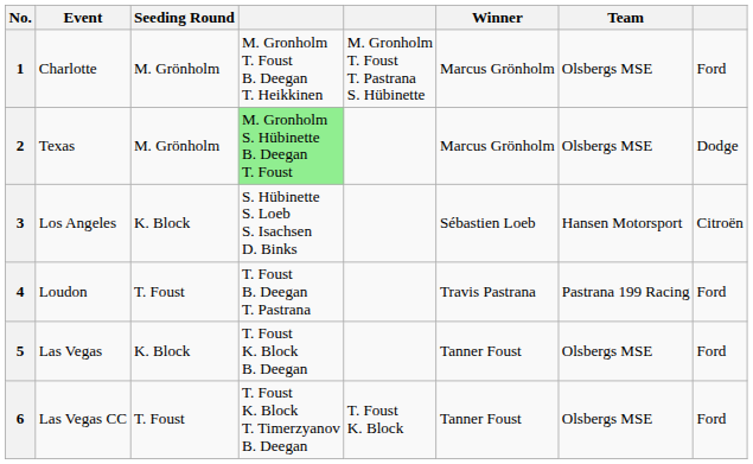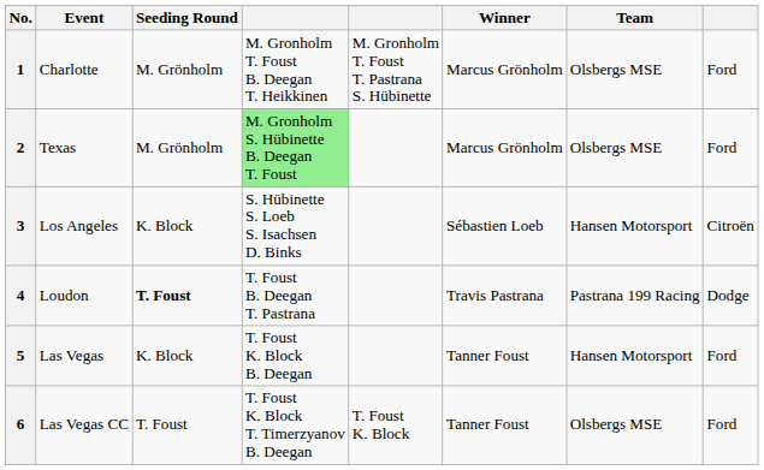 <table class="wikitable">
 <tr>
 <th>No.</th>
 <th>Event</th>
 <th>Seeding Round</th>
 <th></th>
 <th></th>
 <th>Winner</th>
 <th>Team</th>
 <th></th>
 </tr>
 <tr>
 <th>1</th>
 <td>Charlotte</td>
 <td> M. Grönholm</td>
 <td> M. Gronholm<br> T. Foust<br> B. Deegan<br> T. Heikkinen</td>
 <td> M. Gronholm<br> T. Foust<br> T. Pastrana<br> S. Hübinette</td>
 <td> Marcus Grönholm</td>
 <td> Olsbergs MSE</td>
 <td>Ford</td>
 </tr>
 <tr>
 <th>2</th>
 <td>Texas</td>
 <td> M. Grönholm</td>
 <td style="background: lightgreen;"> M. Gronholm<br> S. Hübinette<br> B. Deegan<br> T. Foust</td>
 <td></td>
 <td> Marcus Grönholm</td>
 <td> Olsbergs MSE</td>
-<td>Dodge</td>
+<td>Ford</td>
 </tr>
 <tr>
 <th>3</th>
 <td>Los Angeles</td>
 <td> K. Block</td>
 <td> S. Hübinette<br> S. Loeb<br> S. Isachsen<br> D. Binks</td>
 <td></td>
 <td> Sébastien Loeb</td>
 <td> Hansen Motorsport</td>
 <td>Citroën</td>
 </tr>
 <tr>
 <th>4</th>
 <td>Loudon</td>
-<td> T. Foust</td>
+<td><strong> T. Foust</strong></td>
 <td> T. Foust<br> B. Deegan<br> T. Pastrana</td>
 <td></td>
 <td> Travis Pastrana</td>
 <td> Pastrana 199 Racing</td>
-<td>Ford</td>
+<td>Dodge</td>
 </tr>
 <tr>
 <th>5</th>
 <td>Las Vegas</td>
 <td> K. Block</td>
 <td> T. Foust<br> K. Block<br> B. Deegan</td>
 <td></td>
 <td> Tanner Foust</td>
-<td> Olsbergs MSE</td>
+<td> Hansen Motorsport</td>
 <td>Ford</td>
 </tr>
 <tr>
 <th>6</th>
 <td>Las Vegas CC</td>
 <td> T. Foust</td>
 <td> T. Foust<br> K. Block<br> T. Timerzyanov<br> B. Deegan</td>
 <td> T. Foust<br> K. Block</td>
 <td> Tanner Foust</td>
 <td> Olsbergs MSE</td>
 <td>Ford</td>
 </tr>
 </table>
